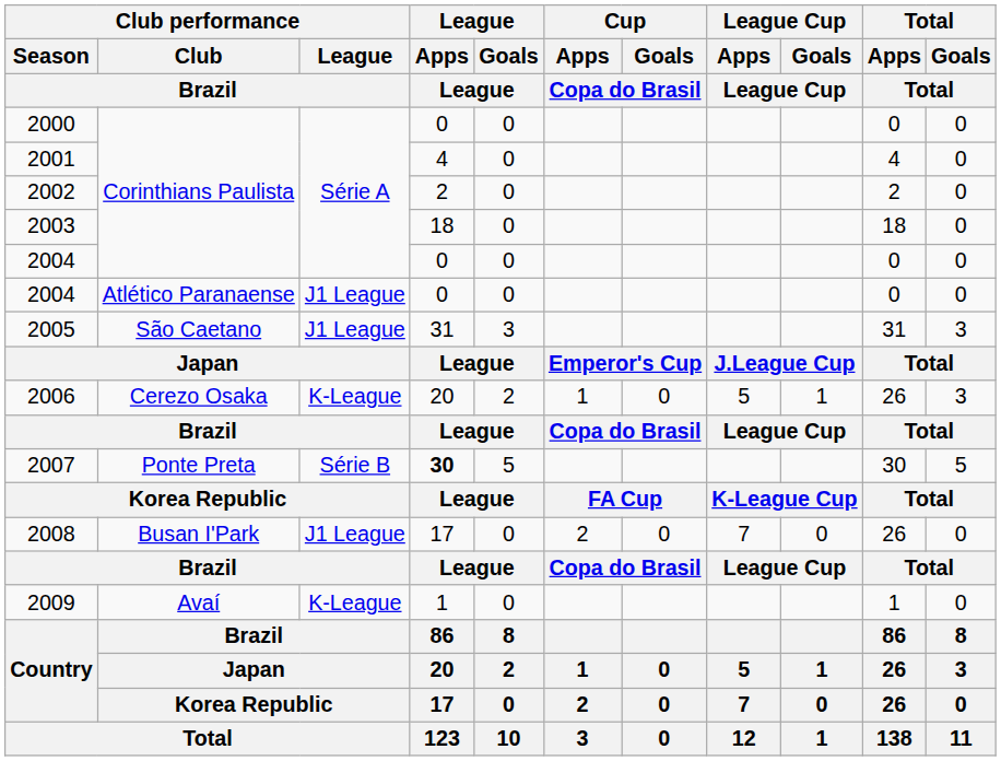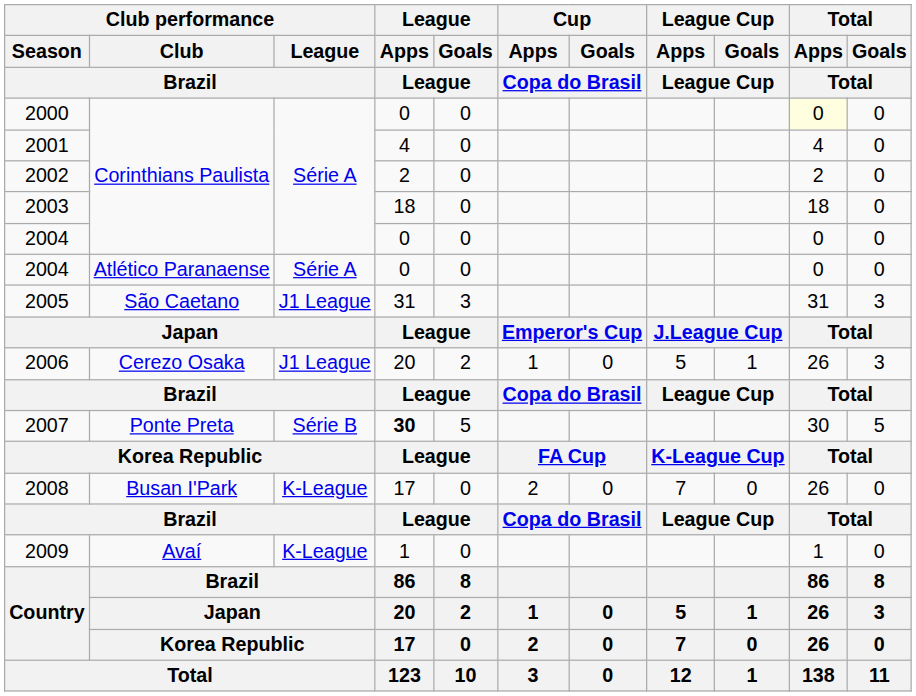 <table class="wikitable" style="text-align:center;">
 <tr>
 <th colspan=3>Club performance</th>
 <th colspan=2>League</th>
 <th colspan=2>Cup</th>
 <th colspan=2>League Cup</th>
 <th colspan=2>Total</th>
 </tr>
 <tr>
 <th>Season</th>
 <th>Club</th>
 <th>League</th>
 <th>Apps</th>
 <th>Goals</th>
 <th>Apps</th>
 <th>Goals</th>
 <th>Apps</th>
 <th>Goals</th>
 <th>Apps</th>
 <th>Goals</th>
 </tr>
 <tr>
 <th colspan=3>Brazil</th>
 <th colspan=2>League</th>
 <th colspan=2><a href='#'>Copa do Brasil</a></th>
 <th colspan=2>League Cup</th>
 <th colspan=2>Total</th>
 </tr>
 <tr>
 <td>2000</td>
 <td rowspan=5><a href='#'>Corinthians Paulista</a></td>
 <td rowspan=5><a href='#'>Série A</a></td>
 <td>0</td>
 <td>0</td>
 <td></td>
 <td></td>
 <td></td>
 <td></td>
-<td>0</td>
+<td style="background: lightyellow;">0</td>
 <td>0</td>
 </tr>
 <tr>
 <td>2001</td>
 <td>4</td>
 <td>0</td>
 <td></td>
 <td></td>
 <td></td>
 <td></td>
 <td>4</td>
 <td>0</td>
 </tr>
 <tr>
 <td>2002</td>
 <td>2</td>
 <td>0</td>
 <td></td>
 <td></td>
 <td></td>
 <td></td>
 <td>2</td>
 <td>0</td>
 </tr>
 <tr>
 <td>2003</td>
 <td>18</td>
 <td>0</td>
 <td></td>
 <td></td>
 <td></td>
 <td></td>
 <td>18</td>
 <td>0</td>
 </tr>
 <tr>
 <td>2004</td>
 <td>0</td>
 <td>0</td>
 <td></td>
 <td></td>
 <td></td>
 <td></td>
 <td>0</td>
 <td>0</td>
 </tr>
 <tr>
 <td>2004</td>
 <td><a href='#'>Atlético Paranaense</a></td>
-<td><a href='#'>J1 League</a></td>
+<td><a href='#'>Série A</a></td>
 <td>0</td>
 <td>0</td>
 <td></td>
 <td></td>
 <td></td>
 <td></td>
 <td>0</td>
 <td>0</td>
 </tr>
 <tr>
 <td>2005</td>
 <td><a href='#'>São Caetano</a></td>
 <td><a href='#'>J1 League</a></td>
 <td>31</td>
 <td>3</td>
 <td></td>
 <td></td>
 <td></td>
 <td></td>
 <td>31</td>
 <td>3</td>
 </tr>
 <tr>
 <th colspan=3>Japan</th>
 <th colspan=2>League</th>
 <th colspan=2><a href='#'>Emperor's Cup</a></th>
 <th colspan=2><a href='#'>J.League Cup</a></th>
 <th colspan=2>Total</th>
 </tr>
 <tr>
 <td>2006</td>
 <td><a href='#'>Cerezo Osaka</a></td>
-<td><a href='#'>K-League</a></td>
+<td><a href='#'>J1 League</a></td>
 <td>20</td>
 <td>2</td>
 <td>1</td>
 <td>0</td>
 <td>5</td>
 <td>1</td>
 <td>26</td>
 <td>3</td>
 </tr>
 <tr>
 <th colspan=3>Brazil</th>
 <th colspan=2>League</th>
 <th colspan=2><a href='#'>Copa do Brasil</a></th>
 <th colspan=2>League Cup</th>
 <th colspan=2>Total</th>
 </tr>
 <tr>
 <td>2007</td>
 <td><a href='#'>Ponte Preta</a></td>
 <td><a href='#'>Série B</a></td>
 <td><strong>30</strong></td>
 <td>5</td>
 <td></td>
 <td></td>
 <td></td>
 <td></td>
 <td>30</td>
 <td>5</td>
 </tr>
 <tr>
 <th colspan=3>Korea Republic</th>
 <th colspan=2>League</th>
 <th colspan=2><a href='#'>FA Cup</a></th>
 <th colspan=2><a href='#'>K-League Cup</a></th>
 <th colspan=2>Total</th>
 </tr>
 <tr>
 <td>2008</td>
 <td><a href='#'>Busan I'Park</a></td>
-<td><a href='#'>J1 League</a></td>
+<td><a href='#'>K-League</a></td>
 <td>17</td>
 <td>0</td>
 <td>2</td>
 <td>0</td>
 <td>7</td>
 <td>0</td>
 <td>26</td>
 <td>0</td>
 </tr>
 <tr>
 <th colspan=3>Brazil</th>
 <th colspan=2>League</th>
 <th colspan=2><a href='#'>Copa do Brasil</a></th>
 <th colspan=2>League Cup</th>
 <th colspan=2>Total</th>
 </tr>
 <tr>
 <td>2009</td>
 <td><a href='#'>Avaí</a></td>
 <td><a href='#'>K-League</a></td>
 <td>1</td>
 <td>0</td>
 <td></td>
 <td></td>
 <td></td>
 <td></td>
 <td>1</td>
 <td>0</td>
 </tr>
 <tr>
 <th rowspan=3>Country</th>
 <th colspan=2>Brazil</th>
 <th>86</th>
 <th>8</th>
 <th></th>
 <th></th>
 <th></th>
 <th></th>
 <th>86</th>
 <th>8</th>
 </tr>
 <tr>
 <th colspan=2>Japan</th>
 <th>20</th>
 <th>2</th>
 <th>1</th>
 <th>0</th>
 <th>5</th>
 <th>1</th>
 <th>26</th>
 <th>3</th>
 </tr>
 <tr>
 <th colspan=2>Korea Republic</th>
 <th>17</th>
 <th>0</th>
 <th>2</th>
 <th>0</th>
 <th>7</th>
 <th>0</th>
 <th>26</th>
 <th>0</th>
 </tr>
 <tr>
 <th colspan=3>Total</th>
 <th>123</th>
 <th>10</th>
 <th>3</th>
 <th>0</th>
 <th>12</th>
 <th>1</th>
 <th>138</th>
 <th>11</th>
 </tr>
 </table>
